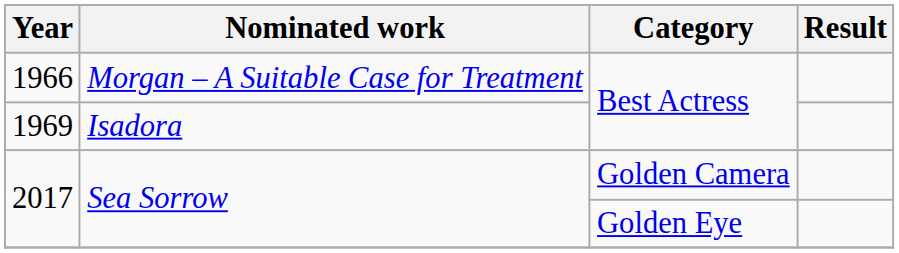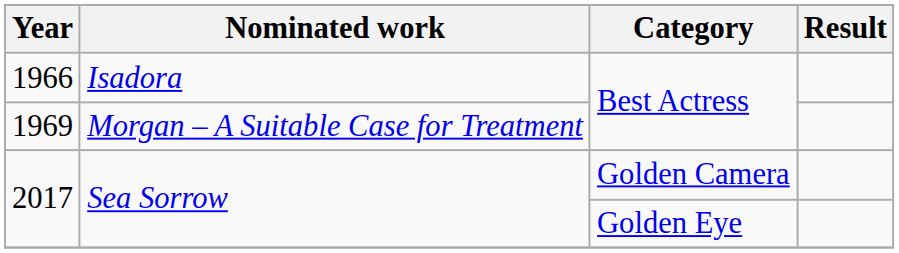 <table class="wikitable">
 <tr>
 <th>Year</th>
 <th>Nominated work</th>
 <th>Category</th>
 <th>Result</th>
 </tr>
 <tr>
 <td>1966</td>
-<td><em><a href='#'>Morgan – A Suitable Case for Treatment</a></em></td>
+<td><em><a href='#'>Isadora</a></em></td>
 <td rowspan="2"><a href='#'>Best Actress</a></td>
 <td></td>
 </tr>
 <tr>
 <td>1969</td>
-<td><em><a href='#'>Isadora</a></em></td>
+<td><em><a href='#'>Morgan – A Suitable Case for Treatment</a></em></td>
 <td></td>
 </tr>
 <tr>
 <td rowspan="2">2017</td>
 <td rowspan="2"><em><a href='#'>Sea Sorrow</a></em></td>
 <td><a href='#'>Golden Camera</a></td>
 <td></td>
 </tr>
 <tr>
 <td><a href='#'>Golden Eye</a></td>
 <td></td>
 </tr>
 <tr>
 </tr>
 </table>
